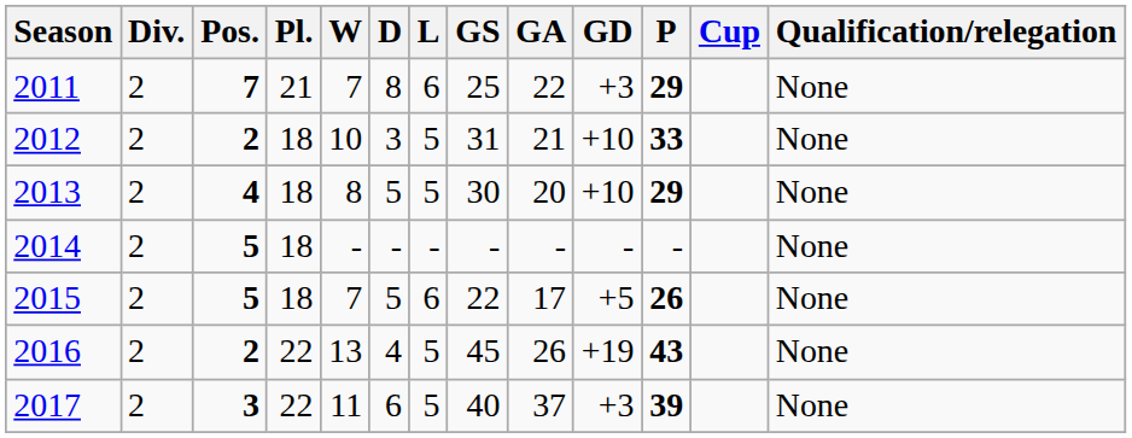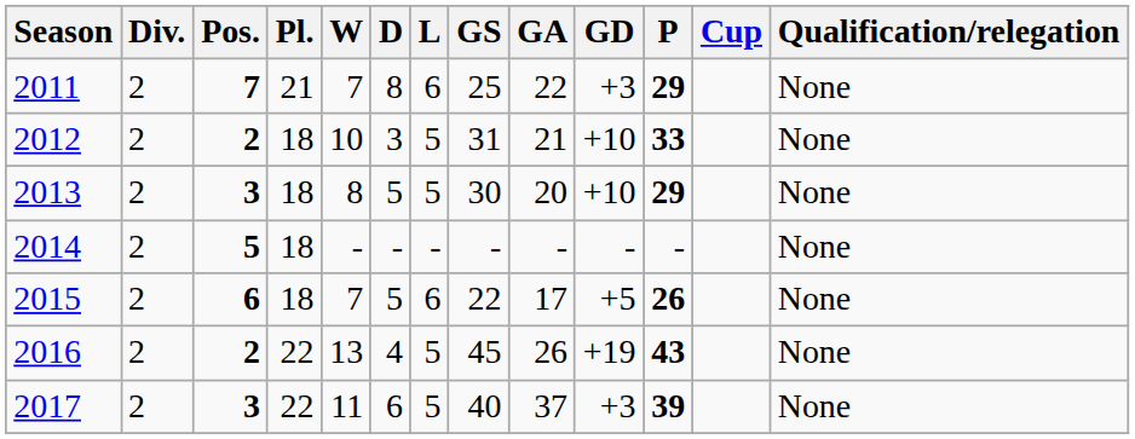 <table class="wikitable">
 <tr style="background:#efefef;">
 <th>Season</th>
 <th>Div.</th>
 <th>Pos.</th>
 <th>Pl.</th>
 <th>W</th>
 <th>D</th>
 <th>L</th>
 <th>GS</th>
 <th>GA</th>
 <th>GD</th>
 <th>P</th>
 <th><a href='#'>Cup</a></th>
 <th>Qualification/relegation</th>
 </tr>
 <tr>
 <td><a href='#'>2011</a></td>
 <td>2</td>
 <td align=right><strong>7</strong></td>
 <td align=right>21</td>
 <td align=right>7</td>
 <td align=right>8</td>
 <td align=right>6</td>
 <td align=right>25</td>
 <td align=right>22</td>
 <td align=right>+3</td>
 <td align=right><strong>29</strong></td>
 <td></td>
 <td>None</td>
 </tr>
 <tr>
 <td><a href='#'>2012</a></td>
 <td>2</td>
 <td align=right><strong>2</strong></td>
 <td align=right>18</td>
 <td align=right>10</td>
 <td align=right>3</td>
 <td align=right>5</td>
 <td align=right>31</td>
 <td align=right>21</td>
 <td align=right>+10</td>
 <td align=right><strong>33</strong></td>
 <td></td>
 <td>None</td>
 </tr>
 <tr>
 <td><a href='#'>2013</a></td>
 <td>2</td>
-<td align=right><strong>4</strong></td>
+<td align=right><strong>3</strong></td>
 <td align=right>18</td>
 <td align=right>8</td>
 <td align=right>5</td>
 <td align=right>5</td>
 <td align=right>30</td>
 <td align=right>20</td>
 <td align=right>+10</td>
 <td align=right><strong>29</strong></td>
 <td></td>
 <td>None</td>
 </tr>
 <tr>
 <td><a href='#'>2014</a></td>
 <td>2</td>
 <td align=right><strong>5</strong></td>
 <td align=right>18</td>
 <td align=right>-</td>
 <td align=right>-</td>
 <td align=right>-</td>
 <td align=right>-</td>
 <td align=right>-</td>
 <td align=right>-</td>
 <td align=right>-</td>
 <td></td>
 <td>None</td>
 </tr>
 <tr>
 <td><a href='#'>2015</a></td>
 <td>2</td>
-<td align=right><strong>5</strong></td>
+<td align=right><strong>6</strong></td>
 <td align=right>18</td>
 <td align=right>7</td>
 <td align=right>5</td>
 <td align=right>6</td>
 <td align=right>22</td>
 <td align=right>17</td>
 <td align=right>+5</td>
 <td align=right><strong>26</strong></td>
 <td></td>
 <td>None</td>
 </tr>
 <tr>
 <td><a href='#'>2016</a></td>
 <td>2</td>
 <td align=right><strong>2</strong></td>
 <td align=right>22</td>
 <td align=right>13</td>
 <td align=right>4</td>
 <td align=right>5</td>
 <td align=right>45</td>
 <td align=right>26</td>
 <td align=right>+19</td>
 <td align=right><strong>43</strong></td>
 <td></td>
 <td>None</td>
 </tr>
 <tr>
 <td><a href='#'>2017</a></td>
 <td>2</td>
 <td align=right><strong>3</strong></td>
 <td align=right>22</td>
 <td align=right>11</td>
 <td align=right>6</td>
 <td align=right>5</td>
 <td align=right>40</td>
 <td align=right>37</td>
 <td align=right>+3</td>
 <td align=right><strong>39</strong></td>
 <td></td>
 <td>None</td>
 </tr>
 </table>
